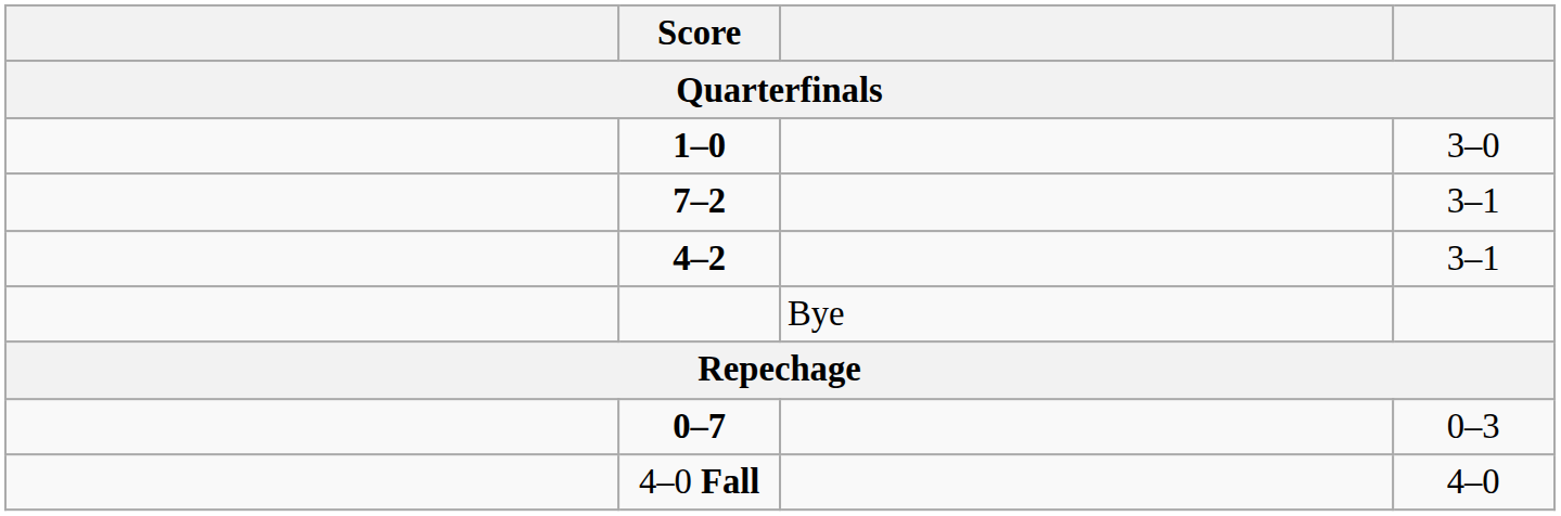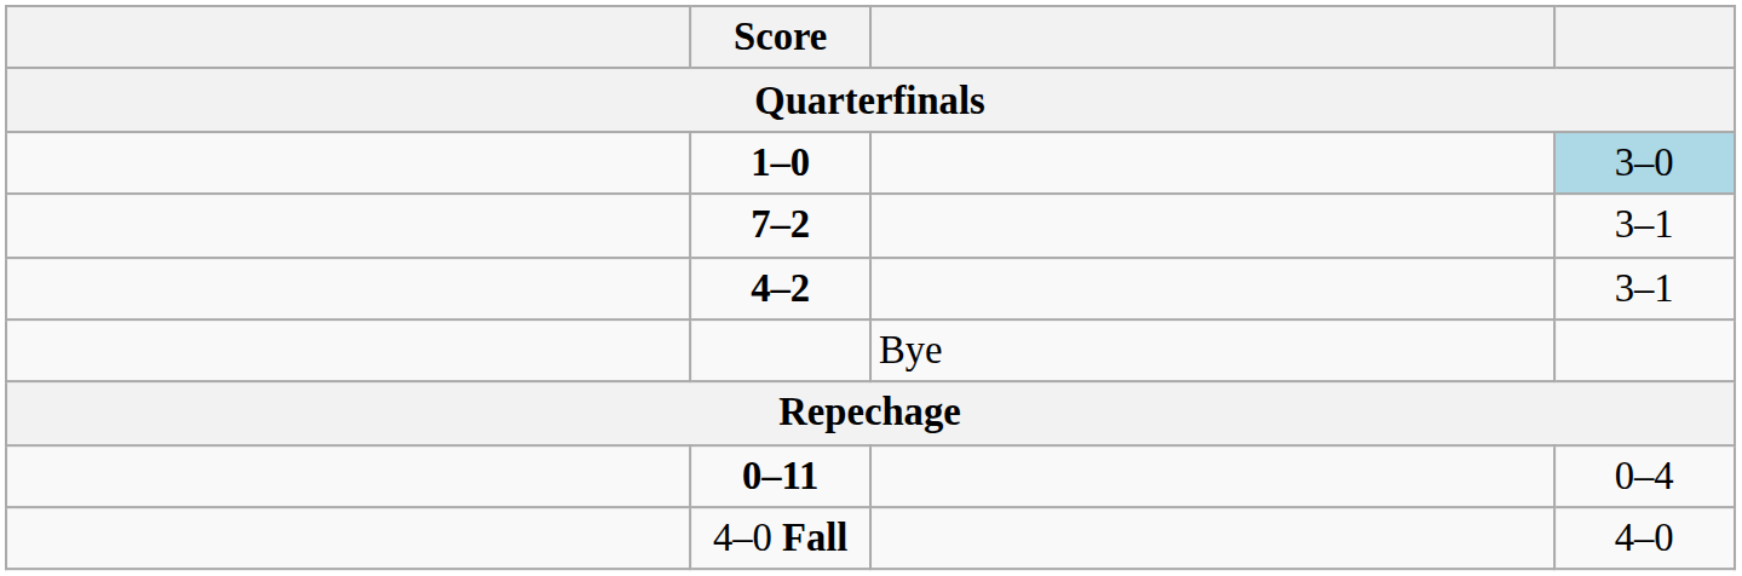 <table class="wikitable" style="text-align: left;">
 <tr>
 <th align="right" width="270"></th>
 <th width="65">Score</th>
 <th align="left" width="270"></th>
 <th width="65"></th>
 </tr>
 <tr>
 <th colspan=4>Quarterfinals</th>
 </tr>
 <tr>
 <td><strong></strong></td>
 <td align="center"><strong>1–0</strong></td>
 <td></td>
-<td align=center>3–0 <strong></strong></td>
+<td align=center style="background: lightblue;">3–0 <strong></strong></td>
 </tr>
 <tr>
 <td><strong></strong></td>
 <td align="center"><strong>7–2</strong></td>
 <td></td>
 <td align=center>3–1 <strong></strong></td>
 </tr>
 <tr>
 <td><strong></strong></td>
 <td align="center"><strong>4–2</strong></td>
 <td></td>
 <td align=center>3–1 <strong></strong></td>
 </tr>
 <tr>
 <td><strong></strong></td>
 <td></td>
 <td>Bye</td>
 <td></td>
 </tr>
 <tr>
 <th colspan=4>Repechage</th>
 </tr>
 <tr>
 <td></td>
-<td align="center"><strong>0–7</strong></td>
+<td align="center"><strong>0–11</strong></td>
 <td><strong></strong></td>
-<td align=center>0–3 <strong></strong></td>
+<td align=center>0–4 <strong></strong></td>
 </tr>
 <tr>
 <td><strong></strong></td>
 <td align="center">4–0 <strong>Fall</strong></td>
 <td></td>
 <td align=center>4–0 <strong></strong></td>
 </tr>
 </table>
